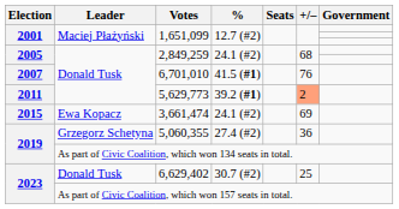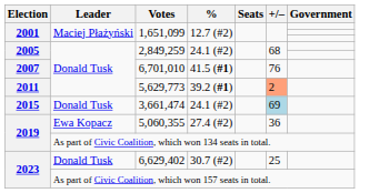 <table class=wikitable>
 <tr>
 <th>Election</th>
 <th>Leader</th>
 <th>Votes</th>
 <th>%</th>
 <th>Seats</th>
 <th>+/–</th>
 <th>Government</th>
 </tr>
 <tr>
 <th rowspan="3"><a href='#'>2001</a></th>
 <td rowspan="3"><a href='#'>Maciej Płażyński</a></td>
 <td rowspan="3">1,651,099</td>
 <td rowspan="3">12.7 (#2)</td>
 <td rowspan="3"></td>
 <td rowspan="3"></td>
 <td></td>
 </tr>
 <tr>
 <td></td>
 </tr>
 <tr>
 <td></td>
 </tr>
 <tr>
 <th rowspan="2"><a href='#'>2005</a></th>
 <td rowspan="4"><a href='#'>Donald Tusk</a></td>
 <td rowspan="2">2,849,259</td>
 <td rowspan="2">24.1 (#2)</td>
 <td rowspan="2"></td>
 <td rowspan="2"> 68</td>
 <td></td>
 </tr>
 <tr>
 <td></td>
 </tr>
 <tr>
 <th><a href='#'>2007</a></th>
 <td>6,701,010</td>
 <td>41.5 (<strong>#1</strong>)</td>
 <td></td>
 <td> 76</td>
 <td></td>
 </tr>
 <tr>
 <th><a href='#'>2011</a></th>
 <td>5,629,773</td>
 <td>39.2 (<strong>#1</strong>)</td>
 <td></td>
 <td style="background: lightsalmon;"> 2</td>
 <td></td>
 </tr>
 <tr>
 <th><a href='#'>2015</a></th>
-<td><a href='#'>Ewa Kopacz</a></td>
+<td><a href='#'>Donald Tusk</a></td>
 <td>3,661,474</td>
 <td>24.1 (#2)</td>
 <td></td>
-<td> 69</td>
+<td style="background: lightblue;"> 69</td>
 <td></td>
 </tr>
 <tr>
 <th rowspan="2"><a href='#'>2019</a></th>
-<td><a href='#'>Grzegorz Schetyna</a></td>
+<td><a href='#'>Ewa Kopacz</a></td>
 <td>5,060,355</td>
 <td>27.4 (#2)</td>
 <td></td>
 <td> 36</td>
 <td></td>
 </tr>
 <tr>
 <td colspan="6"><small>As part of <a href='#'>Civic Coalition</a>, which won 134 seats in total.</small></td>
 </tr>
 <tr>
 <th rowspan="2"><a href='#'>2023</a></th>
 <td><a href='#'>Donald Tusk</a></td>
 <td>6,629,402</td>
 <td>30.7 (#2)</td>
 <td></td>
 <td> 25</td>
 <td></td>
 </tr>
 <tr>
 <td colspan="6"><small>As part of <a href='#'>Civic Coalition</a>, which won 157 seats in total.</small></td>
 </tr>
 </table>
